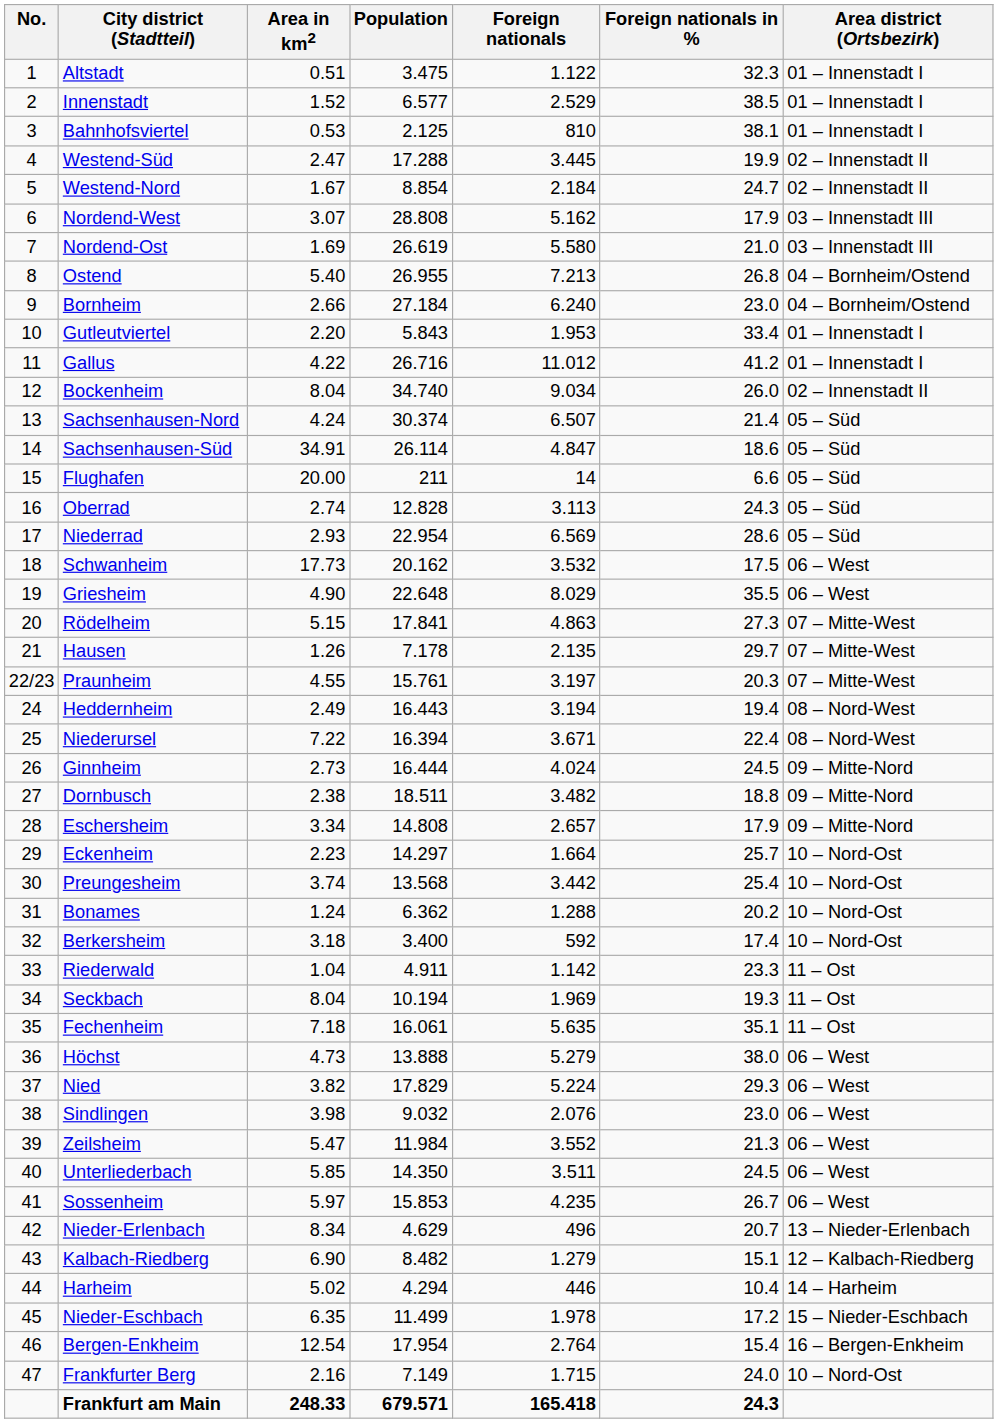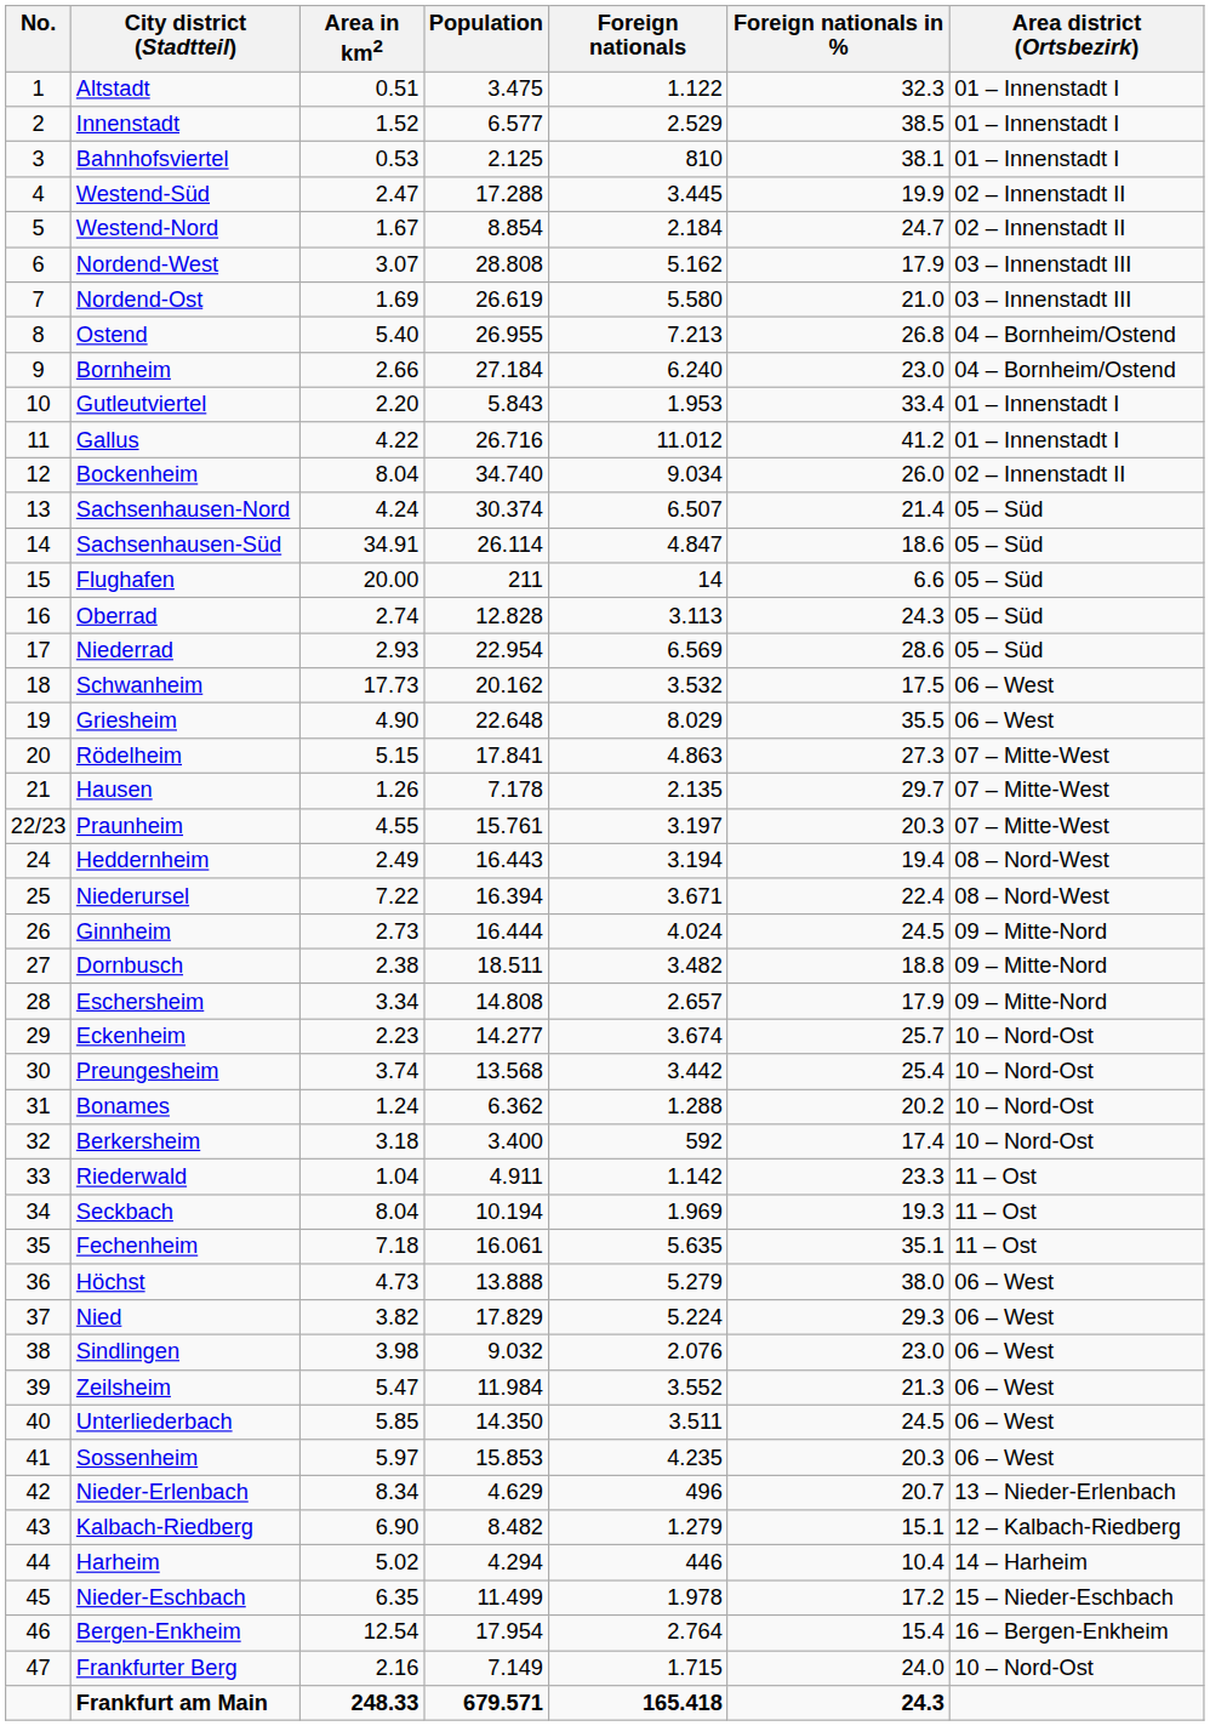 <table class="wikitable sortable mw-collapsible" style="text-align: right;">
 <tr style="vertical-align:top;">
 <th>No.<br></th>
 <th>City district (<em>Stadtteil</em>)<br></th>
 <th>Area in km<sup>2</sup><br></th>
 <th>Population<br></th>
 <th>Foreign nationals<br></th>
 <th>Foreign nationals in %<br></th>
 <th>Area district (<em>Ortsbezirk</em>)</th>
 </tr>
 <tr>
 <td style="text-align:center;">1</td>
 <td style="text-align:left;"><a href='#'>Altstadt</a></td>
 <td>0.51</td>
 <td>3.475</td>
 <td>1.122</td>
 <td>32.3</td>
 <td style="text-align:left;">01 – Innenstadt I</td>
 </tr>
 <tr>
 <td style="text-align:center;">2</td>
 <td style="text-align:left;"><a href='#'>Innenstadt</a></td>
 <td>1.52</td>
 <td>6.577</td>
 <td>2.529</td>
 <td>38.5</td>
 <td style="text-align:left;">01 – Innenstadt I</td>
 </tr>
 <tr>
 <td style="text-align:center;">3</td>
 <td style="text-align:left;"><a href='#'>Bahnhofsviertel</a></td>
 <td>0.53</td>
 <td>2.125</td>
 <td>810</td>
 <td>38.1</td>
 <td style="text-align:left;">01 – Innenstadt I</td>
 </tr>
 <tr>
 <td style="text-align:center;">4</td>
 <td style="text-align:left;"><a href='#'>Westend-Süd</a></td>
 <td>2.47</td>
 <td>17.288</td>
 <td>3.445</td>
 <td>19.9</td>
 <td style="text-align:left;">02 – Innenstadt II</td>
 </tr>
 <tr>
 <td style="text-align:center;">5</td>
 <td style="text-align:left;"><a href='#'>Westend-Nord</a></td>
 <td>1.67</td>
 <td>8.854</td>
 <td>2.184</td>
 <td>24.7</td>
 <td style="text-align:left;">02 – Innenstadt II</td>
 </tr>
 <tr>
 <td style="text-align:center;">6</td>
 <td style="text-align:left;"><a href='#'>Nordend-West</a></td>
 <td>3.07</td>
 <td>28.808</td>
 <td>5.162</td>
 <td>17.9</td>
 <td style="text-align:left;">03 – Innenstadt III</td>
 </tr>
 <tr>
 <td style="text-align:center;">7</td>
 <td style="text-align:left;"><a href='#'>Nordend-Ost</a></td>
 <td>1.69</td>
 <td>26.619</td>
 <td>5.580</td>
 <td>21.0</td>
 <td style="text-align:left;">03 – Innenstadt III</td>
 </tr>
 <tr>
 <td style="text-align:center;">8</td>
 <td style="text-align:left;"><a href='#'>Ostend</a></td>
 <td>5.40</td>
 <td>26.955</td>
 <td>7.213</td>
 <td>26.8</td>
 <td style="text-align:left;">04 – Bornheim/Ostend</td>
 </tr>
 <tr>
 <td style="text-align:center;">9</td>
 <td style="text-align:left;"><a href='#'>Bornheim</a></td>
 <td>2.66</td>
 <td>27.184</td>
 <td>6.240</td>
 <td>23.0</td>
 <td style="text-align:left;">04 – Bornheim/Ostend</td>
 </tr>
 <tr>
 <td style="text-align:center;">10</td>
 <td style="text-align:left;"><a href='#'>Gutleutviertel</a></td>
 <td>2.20</td>
 <td>5.843</td>
 <td>1.953</td>
 <td>33.4</td>
 <td style="text-align:left;">01 – Innenstadt I</td>
 </tr>
 <tr>
 <td style="text-align:center;">11</td>
 <td style="text-align:left;"><a href='#'>Gallus</a></td>
 <td>4.22</td>
 <td>26.716</td>
 <td>11.012</td>
 <td>41.2</td>
 <td style="text-align:left;">01 – Innenstadt I</td>
 </tr>
 <tr>
 <td style="text-align:center;">12</td>
 <td style="text-align:left;"><a href='#'>Bockenheim</a></td>
 <td>8.04</td>
 <td>34.740</td>
 <td>9.034</td>
 <td>26.0</td>
 <td style="text-align:left;">02 – Innenstadt II</td>
 </tr>
 <tr>
 <td style="text-align:center;">13</td>
 <td style="text-align:left;"><a href='#'>Sachsenhausen-Nord</a></td>
 <td>4.24</td>
 <td>30.374</td>
 <td>6.507</td>
 <td>21.4</td>
 <td style="text-align:left;">05 – Süd</td>
 </tr>
 <tr>
 <td style="text-align:center;">14</td>
 <td style="text-align:left;"><a href='#'>Sachsenhausen-Süd</a></td>
 <td>34.91</td>
 <td>26.114</td>
 <td>4.847</td>
 <td>18.6</td>
 <td style="text-align:left;">05 – Süd</td>
 </tr>
 <tr>
 <td style="text-align:center;">15</td>
 <td style="text-align:left;"><a href='#'>Flughafen</a></td>
 <td>20.00</td>
 <td>211</td>
 <td>14</td>
 <td>6.6</td>
 <td style="text-align:left;">05 – Süd</td>
 </tr>
 <tr>
 <td style="text-align:center;">16</td>
 <td style="text-align:left;"><a href='#'>Oberrad</a></td>
 <td>2.74</td>
 <td>12.828</td>
 <td>3.113</td>
 <td>24.3</td>
 <td style="text-align:left;">05 – Süd</td>
 </tr>
 <tr>
 <td style="text-align:center;">17</td>
 <td style="text-align:left;"><a href='#'>Niederrad</a></td>
 <td>2.93</td>
 <td>22.954</td>
 <td>6.569</td>
 <td>28.6</td>
 <td style="text-align:left;">05 – Süd</td>
 </tr>
 <tr>
 <td style="text-align:center;">18</td>
 <td style="text-align:left;"><a href='#'>Schwanheim</a></td>
 <td>17.73</td>
 <td>20.162</td>
 <td>3.532</td>
 <td>17.5</td>
 <td style="text-align:left;">06 – West</td>
 </tr>
 <tr>
 <td style="text-align:center;">19</td>
 <td style="text-align:left;"><a href='#'>Griesheim</a></td>
 <td>4.90</td>
 <td>22.648</td>
 <td>8.029</td>
 <td>35.5</td>
 <td style="text-align:left;">06 – West</td>
 </tr>
 <tr>
 <td style="text-align:center;">20</td>
 <td style="text-align:left;"><a href='#'>Rödelheim</a></td>
 <td>5.15</td>
 <td>17.841</td>
 <td>4.863</td>
 <td>27.3</td>
 <td style="text-align:left;">07 – Mitte-West</td>
 </tr>
 <tr>
 <td style="text-align:center;">21</td>
 <td style="text-align:left;"><a href='#'>Hausen</a></td>
 <td>1.26</td>
 <td>7.178</td>
 <td>2.135</td>
 <td>29.7</td>
 <td style="text-align:left;">07 – Mitte-West</td>
 </tr>
 <tr>
 <td style="text-align:center;">22/23</td>
 <td style="text-align:left;"><a href='#'>Praunheim</a></td>
 <td>4.55</td>
 <td>15.761</td>
 <td>3.197</td>
 <td>20.3</td>
 <td style="text-align:left;">07 – Mitte-West</td>
 </tr>
 <tr>
 <td style="text-align:center;">24</td>
 <td style="text-align:left;"><a href='#'>Heddernheim</a></td>
 <td>2.49</td>
 <td>16.443</td>
 <td>3.194</td>
 <td>19.4</td>
 <td style="text-align:left;">08 – Nord-West</td>
 </tr>
 <tr>
 <td style="text-align:center;">25</td>
 <td style="text-align:left;"><a href='#'>Niederursel</a></td>
 <td>7.22</td>
 <td>16.394</td>
 <td>3.671</td>
 <td>22.4</td>
 <td style="text-align:left;">08 – Nord-West</td>
 </tr>
 <tr>
 <td style="text-align:center;">26</td>
 <td style="text-align:left;"><a href='#'>Ginnheim</a></td>
 <td>2.73</td>
 <td>16.444</td>
 <td>4.024</td>
 <td>24.5</td>
 <td style="text-align:left;">09 – Mitte-Nord</td>
 </tr>
 <tr>
 <td style="text-align:center;">27</td>
 <td style="text-align:left;"><a href='#'>Dornbusch</a></td>
 <td>2.38</td>
 <td>18.511</td>
 <td>3.482</td>
 <td>18.8</td>
 <td style="text-align:left;">09 – Mitte-Nord</td>
 </tr>
 <tr>
 <td style="text-align:center;">28</td>
 <td style="text-align:left;"><a href='#'>Eschersheim</a></td>
 <td>3.34</td>
 <td>14.808</td>
 <td>2.657</td>
 <td>17.9</td>
 <td style="text-align:left;">09 – Mitte-Nord</td>
 </tr>
 <tr>
 <td style="text-align:center;">29</td>
 <td style="text-align:left;"><a href='#'>Eckenheim</a></td>
 <td>2.23</td>
-<td>14.297</td>
-<td>1.664</td>
+<td>14.277</td>
+<td>3.674</td>
 <td>25.7</td>
 <td style="text-align:left;">10 – Nord-Ost</td>
 </tr>
 <tr>
 <td style="text-align:center;">30</td>
 <td style="text-align:left;"><a href='#'>Preungesheim</a></td>
 <td>3.74</td>
 <td>13.568</td>
 <td>3.442</td>
 <td>25.4</td>
 <td style="text-align:left;">10 – Nord-Ost</td>
 </tr>
 <tr>
 <td style="text-align:center;">31</td>
 <td style="text-align:left;"><a href='#'>Bonames</a></td>
 <td>1.24</td>
 <td>6.362</td>
 <td>1.288</td>
 <td>20.2</td>
 <td style="text-align:left;">10 – Nord-Ost</td>
 </tr>
 <tr>
 <td style="text-align:center;">32</td>
 <td style="text-align:left;"><a href='#'>Berkersheim</a></td>
 <td>3.18</td>
 <td>3.400</td>
 <td>592</td>
 <td>17.4</td>
 <td style="text-align:left;">10 – Nord-Ost</td>
 </tr>
 <tr>
 <td style="text-align:center;">33</td>
 <td style="text-align:left;"><a href='#'>Riederwald</a></td>
 <td>1.04</td>
 <td>4.911</td>
 <td>1.142</td>
 <td>23.3</td>
 <td style="text-align:left;">11 – Ost</td>
 </tr>
 <tr>
 <td style="text-align:center;">34</td>
 <td style="text-align:left;"><a href='#'>Seckbach</a></td>
 <td>8.04</td>
 <td>10.194</td>
 <td>1.969</td>
 <td>19.3</td>
 <td style="text-align:left;">11 – Ost</td>
 </tr>
 <tr>
 <td style="text-align:center;">35</td>
 <td style="text-align:left;"><a href='#'>Fechenheim</a></td>
 <td>7.18</td>
 <td>16.061</td>
 <td>5.635</td>
 <td>35.1</td>
 <td style="text-align:left;">11 – Ost</td>
 </tr>
 <tr>
 <td style="text-align:center;">36</td>
 <td style="text-align:left;"><a href='#'>Höchst</a></td>
 <td>4.73</td>
 <td>13.888</td>
 <td>5.279</td>
 <td>38.0</td>
 <td style="text-align:left;">06 – West</td>
 </tr>
 <tr>
 <td style="text-align:center;">37</td>
 <td style="text-align:left;"><a href='#'>Nied</a></td>
 <td>3.82</td>
 <td>17.829</td>
 <td>5.224</td>
 <td>29.3</td>
 <td style="text-align:left;">06 – West</td>
 </tr>
 <tr>
 <td style="text-align:center;">38</td>
 <td style="text-align:left;"><a href='#'>Sindlingen</a></td>
 <td>3.98</td>
 <td>9.032</td>
 <td>2.076</td>
 <td>23.0</td>
 <td style="text-align:left;">06 – West</td>
 </tr>
 <tr>
 <td style="text-align:center;">39</td>
 <td style="text-align:left;"><a href='#'>Zeilsheim</a></td>
 <td>5.47</td>
 <td>11.984</td>
 <td>3.552</td>
 <td>21.3</td>
 <td style="text-align:left;">06 – West</td>
 </tr>
 <tr>
 <td style="text-align:center;">40</td>
 <td style="text-align:left;"><a href='#'>Unterliederbach</a></td>
 <td>5.85</td>
 <td>14.350</td>
 <td>3.511</td>
 <td>24.5</td>
 <td style="text-align:left;">06 – West</td>
 </tr>
 <tr>
 <td style="text-align:center;">41</td>
 <td style="text-align:left;"><a href='#'>Sossenheim</a></td>
 <td>5.97</td>
 <td>15.853</td>
 <td>4.235</td>
-<td>26.7</td>
+<td>20.3</td>
 <td style="text-align:left;">06 – West</td>
 </tr>
 <tr>
 <td style="text-align:center;">42</td>
 <td style="text-align:left;"><a href='#'>Nieder-Erlenbach</a></td>
 <td>8.34</td>
 <td>4.629</td>
 <td>496</td>
 <td>20.7</td>
 <td style="text-align:left;">13 – Nieder-Erlenbach</td>
 </tr>
 <tr>
 <td style="text-align:center;">43</td>
 <td style="text-align:left;"><a href='#'>Kalbach-Riedberg</a></td>
 <td>6.90</td>
 <td>8.482</td>
 <td>1.279</td>
 <td>15.1</td>
 <td style="text-align:left;">12 – Kalbach-Riedberg</td>
 </tr>
 <tr>
 <td style="text-align:center;">44</td>
 <td style="text-align:left;"><a href='#'>Harheim</a></td>
 <td>5.02</td>
 <td>4.294</td>
 <td>446</td>
 <td>10.4</td>
 <td style="text-align:left;">14 – Harheim</td>
 </tr>
 <tr>
 <td style="text-align:center;">45</td>
 <td style="text-align:left;"><a href='#'>Nieder-Eschbach</a></td>
 <td>6.35</td>
 <td>11.499</td>
 <td>1.978</td>
 <td>17.2</td>
 <td style="text-align:left;">15 – Nieder-Eschbach</td>
 </tr>
 <tr>
 <td style="text-align:center;">46</td>
 <td style="text-align:left;"><a href='#'>Bergen-Enkheim</a></td>
 <td>12.54</td>
 <td>17.954</td>
 <td>2.764</td>
 <td>15.4</td>
 <td style="text-align:left;">16 – Bergen-Enkheim</td>
 </tr>
 <tr>
 <td style="text-align:center;">47</td>
 <td style="text-align:left;"><a href='#'>Frankfurter Berg</a></td>
 <td>2.16</td>
 <td>7.149</td>
 <td>1.715</td>
 <td>24.0</td>
 <td style="text-align:left;">10 – Nord-Ost</td>
 </tr>
 <tr>
 <td style="text-align:center;"></td>
 <td style="text-align:left;"><strong>Frankfurt am Main</strong></td>
 <td><strong>248.33</strong></td>
 <td><strong>679.571</strong></td>
 <td><strong>165.418</strong></td>
 <td><strong>24.3</strong></td>
 </tr>
 </table>
